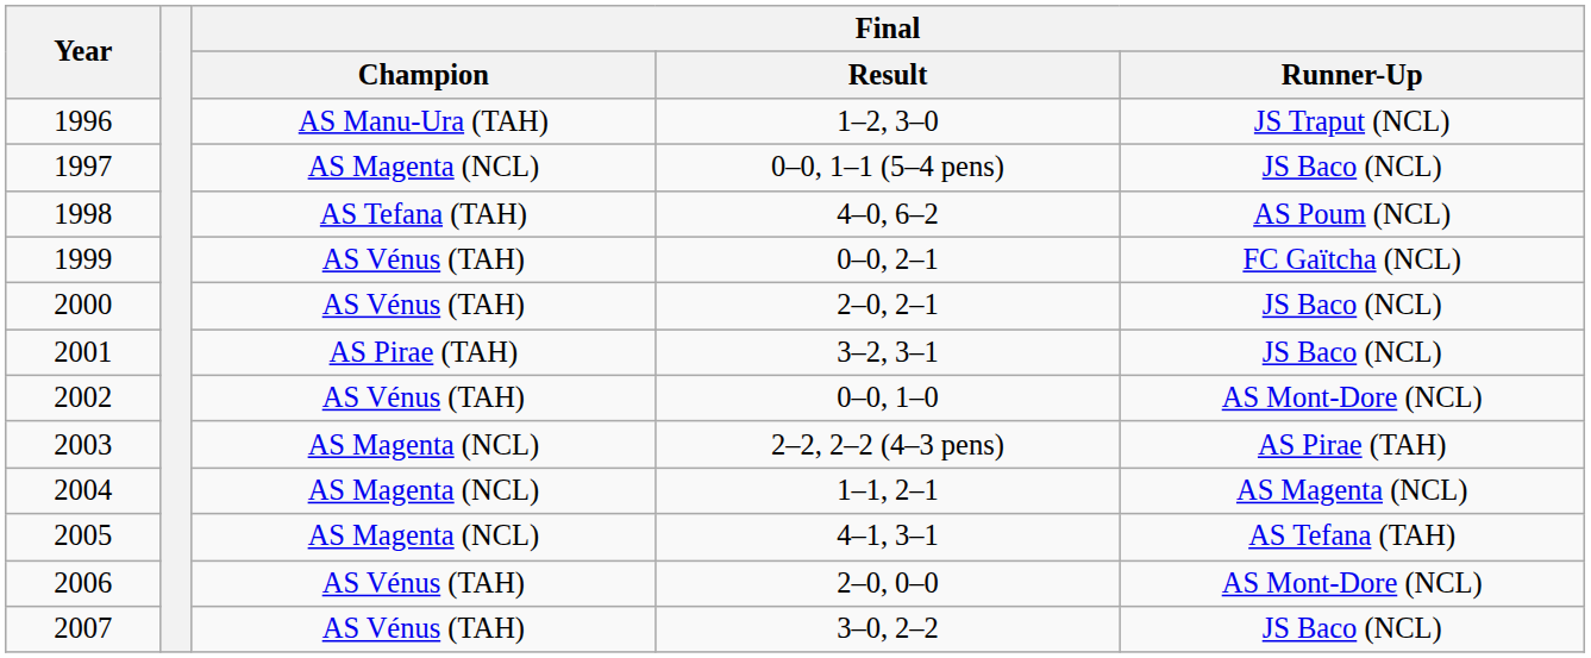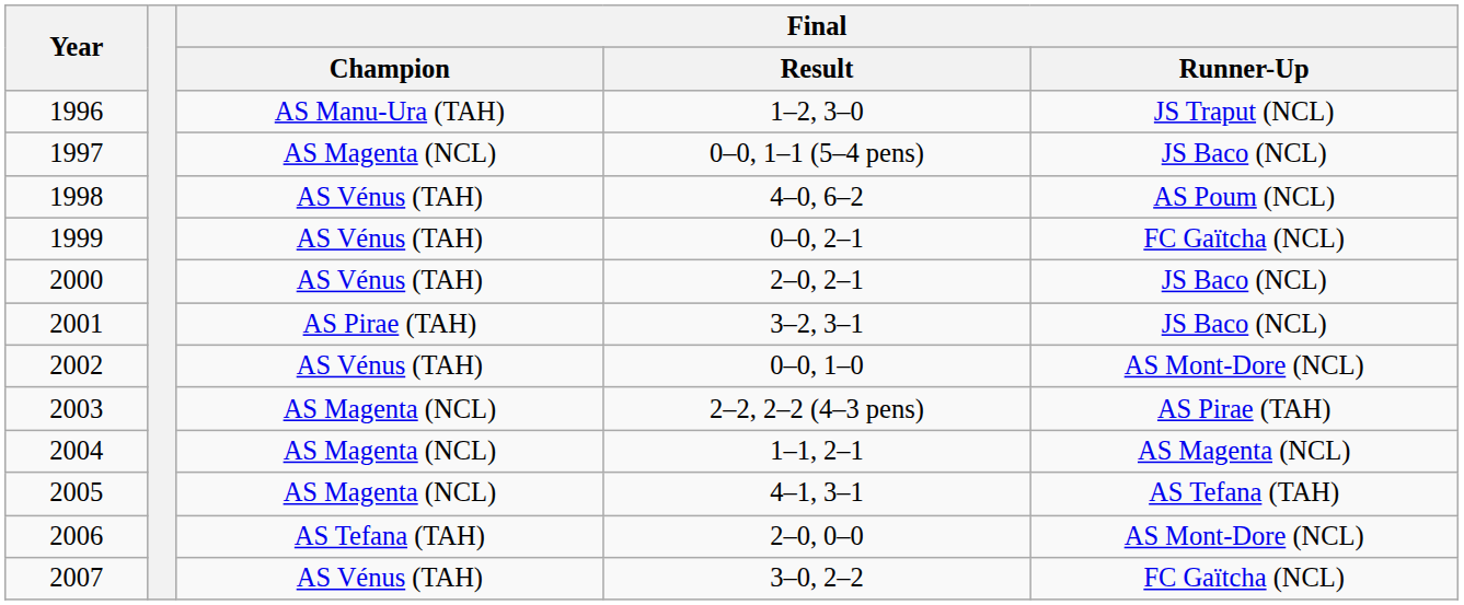 <table class="wikitable" style="text-align:center">
 <tr>
 <th rowspan=2 width=5%>Year</th>
 <th width=1% rowspan=95 bgcolor=ffffff></th>
 <th colspan=3>Final</th>
 </tr>
 <tr bgcolor=#EFEFEF>
 <th width=15%>Champion</th>
 <th width=15%>Result</th>
 <th width=15%>Runner-Up</th>
 </tr>
 <tr>
 <td>1996</td>
 <td><a href='#'>AS Manu-Ura</a> (TAH)</td>
 <td>1–2, 3–0</td>
 <td><a href='#'>JS Traput</a> (NCL)</td>
 </tr>
 <tr>
 <td>1997</td>
 <td><a href='#'>AS Magenta</a> (NCL)</td>
 <td>0–0, 1–1 (5–4 pens)</td>
 <td><a href='#'>JS Baco</a> (NCL)</td>
 </tr>
 <tr>
 <td>1998</td>
-<td><a href='#'>AS Tefana</a> (TAH)</td>
+<td><a href='#'>AS Vénus</a> (TAH)</td>
 <td>4–0, 6–2</td>
 <td><a href='#'>AS Poum</a> (NCL)</td>
 </tr>
 <tr>
 <td>1999</td>
 <td><a href='#'>AS Vénus</a> (TAH)</td>
 <td>0–0, 2–1</td>
 <td><a href='#'>FC Gaïtcha</a> (NCL)</td>
 </tr>
 <tr>
 <td>2000</td>
 <td><a href='#'>AS Vénus</a> (TAH)</td>
 <td>2–0, 2–1</td>
 <td><a href='#'>JS Baco</a> (NCL)</td>
 </tr>
 <tr>
 <td>2001</td>
 <td><a href='#'>AS Pirae</a> (TAH)</td>
 <td>3–2, 3–1</td>
 <td><a href='#'>JS Baco</a> (NCL)</td>
 </tr>
 <tr>
 <td>2002</td>
 <td><a href='#'>AS Vénus</a> (TAH)</td>
 <td>0–0, 1–0</td>
 <td><a href='#'>AS Mont-Dore</a> (NCL)</td>
 </tr>
 <tr>
 <td>2003</td>
 <td><a href='#'>AS Magenta</a> (NCL)</td>
 <td>2–2, 2–2 (4–3 pens)</td>
 <td><a href='#'>AS Pirae</a> (TAH)</td>
 </tr>
 <tr>
 <td>2004</td>
 <td><a href='#'>AS Magenta</a> (NCL)</td>
 <td>1–1, 2–1</td>
 <td><a href='#'>AS Magenta</a> (NCL)</td>
 </tr>
 <tr>
 <td>2005</td>
 <td><a href='#'>AS Magenta</a> (NCL)</td>
 <td>4–1, 3–1</td>
 <td><a href='#'>AS Tefana</a> (TAH)</td>
 </tr>
 <tr>
 <td>2006</td>
-<td><a href='#'>AS Vénus</a> (TAH)</td>
+<td><a href='#'>AS Tefana</a> (TAH)</td>
 <td>2–0, 0–0</td>
 <td><a href='#'>AS Mont-Dore</a> (NCL)</td>
 </tr>
 <tr>
 <td>2007</td>
 <td><a href='#'>AS Vénus</a> (TAH)</td>
 <td>3–0, 2–2</td>
-<td><a href='#'>JS Baco</a> (NCL)</td>
+<td><a href='#'>FC Gaïtcha</a> (NCL)</td>
 </tr>
 </table>
